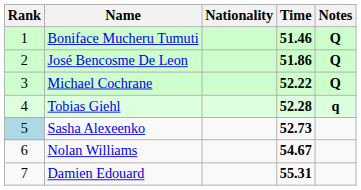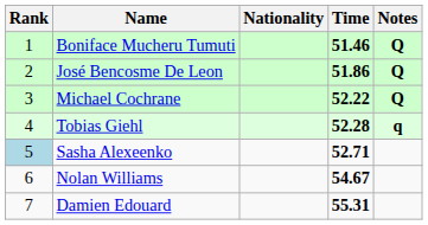 <table class="wikitable sortable" style="text-align:center">
 <tr>
 <th>Rank</th>
 <th>Name</th>
 <th>Nationality</th>
 <th>Time</th>
 <th>Notes</th>
 </tr>
 <tr bgcolor=ccffcc>
 <td>1</td>
 <td align=left><a href='#'>Boniface Mucheru Tumuti</a></td>
 <td align=left></td>
 <td><strong>51.46</strong></td>
 <td><strong>Q</strong></td>
 </tr>
 <tr bgcolor=ccffcc>
 <td>2</td>
 <td align=left><a href='#'>José Bencosme De Leon</a></td>
 <td align=left></td>
 <td><strong>51.86</strong></td>
 <td><strong>Q</strong></td>
 </tr>
 <tr bgcolor=ccffcc>
 <td>3</td>
 <td align=left><a href='#'>Michael Cochrane</a></td>
 <td align=left></td>
 <td><strong>52.22</strong></td>
 <td><strong>Q</strong></td>
 </tr>
 <tr bgcolor=ddffdd>
 <td>4</td>
 <td align=left><a href='#'>Tobias Giehl</a></td>
 <td align=left></td>
 <td><strong>52.28</strong></td>
 <td><strong>q</strong></td>
 </tr>
 <tr>
 <td style="background: lightblue;">5</td>
 <td align=left><a href='#'>Sasha Alexeenko</a></td>
 <td align=left></td>
-<td><strong>52.73</strong></td>
+<td><strong>52.71</strong></td>
 <td></td>
 </tr>
 <tr>
 <td>6</td>
 <td align=left><a href='#'>Nolan Williams</a></td>
 <td align=left></td>
 <td><strong>54.67</strong></td>
 <td></td>
 </tr>
 <tr>
 <td>7</td>
 <td align=left><a href='#'>Damien Edouard</a></td>
 <td align=left></td>
 <td><strong>55.31</strong></td>
 <td></td>
 </tr>
 </table>
